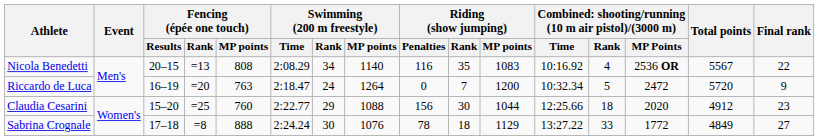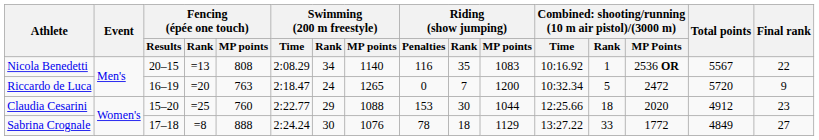 <table class="wikitable" style="font-size:90%">
 <tr>
 <th rowspan="2">Athlete</th>
 <th rowspan="2">Event</th>
 <th colspan=3>Fencing<br><span>(épée one touch)</span></th>
 <th colspan=3>Swimming<br><span>(200 m freestyle)</span></th>
 <th colspan=3>Riding<br><span>(show jumping)</span></th>
 <th colspan=3>Combined: shooting/running<br><span>(10 m air pistol)/(3000 m)</span></th>
 <th rowspan=2>Total points</th>
 <th rowspan=2>Final rank</th>
 </tr>
 <tr style="font-size:95%">
 <th>Results</th>
 <th>Rank</th>
 <th>MP points</th>
 <th>Time</th>
 <th>Rank</th>
 <th>MP points</th>
 <th>Penalties</th>
 <th>Rank</th>
 <th>MP points</th>
 <th>Time</th>
 <th>Rank</th>
 <th>MP Points</th>
 </tr>
 <tr align=center>
 <td align=left><a href='#'>Nicola Benedetti</a></td>
 <td align=left rowspan=2><a href='#'>Men's</a></td>
 <td>20–15</td>
 <td>=13</td>
 <td>808</td>
 <td>2:08.29</td>
 <td>34</td>
 <td>1140</td>
 <td>116</td>
 <td>35</td>
 <td>1083</td>
 <td>10:16.92</td>
-<td>4</td>
+<td>1</td>
 <td>2536 <strong>OR</strong></td>
 <td>5567</td>
 <td>22</td>
 </tr>
 <tr align=center>
 <td align=left><a href='#'>Riccardo de Luca</a></td>
 <td>16–19</td>
 <td>=20</td>
 <td>763</td>
 <td>2:18.47</td>
 <td>24</td>
-<td>1264</td>
+<td>1265</td>
 <td>0</td>
 <td>7</td>
 <td>1200</td>
 <td>10:32.34</td>
 <td>5</td>
 <td>2472</td>
 <td>5720</td>
 <td>9</td>
 </tr>
 <tr align=center>
 <td align=left><a href='#'>Claudia Cesarini</a></td>
 <td align=left rowspan=2><a href='#'>Women's</a></td>
 <td>15–20</td>
 <td>=25</td>
 <td>760</td>
 <td>2:22.77</td>
 <td>29</td>
 <td>1088</td>
-<td>156</td>
+<td>153</td>
 <td>30</td>
 <td>1044</td>
 <td>12:25.66</td>
 <td>18</td>
 <td>2020</td>
 <td>4912</td>
 <td>23</td>
 </tr>
 <tr align=center>
 <td align=left><a href='#'>Sabrina Crognale</a></td>
 <td>17–18</td>
 <td>=8</td>
 <td>888</td>
 <td>2:24.24</td>
 <td>30</td>
 <td>1076</td>
 <td>78</td>
 <td>18</td>
 <td>1129</td>
 <td>13:27.22</td>
 <td>33</td>
 <td>1772</td>
 <td>4849</td>
 <td>27</td>
 </tr>
 </table>
